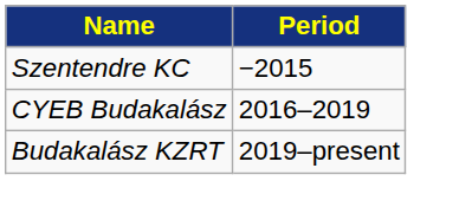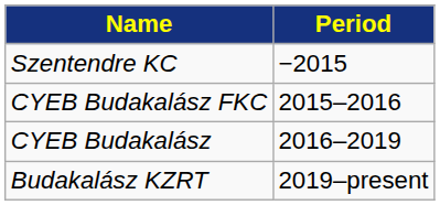 <table class="wikitable" style="text-align: left">
 <tr>
 <th style="color:yellow; background:#15317E">Name</th>
 <th style="color:yellow; background:#15317E">Period</th>
 </tr>
 <tr>
 <td align=left><em>Szentendre KC</em></td>
 <td>−2015</td>
 </tr>
 <tr>
+<td align=left><em>CYEB Budakalász FKC</em></td>
+<td>2015–2016</td>
+</tr>
+<tr>
 <td align=left><em>CYEB Budakalász</em></td>
 <td>2016–2019</td>
 </tr>
 <tr>
 <td align=left><em>Budakalász KZRT</em></td>
 <td>2019–present</td>
 </tr>
 </table>
